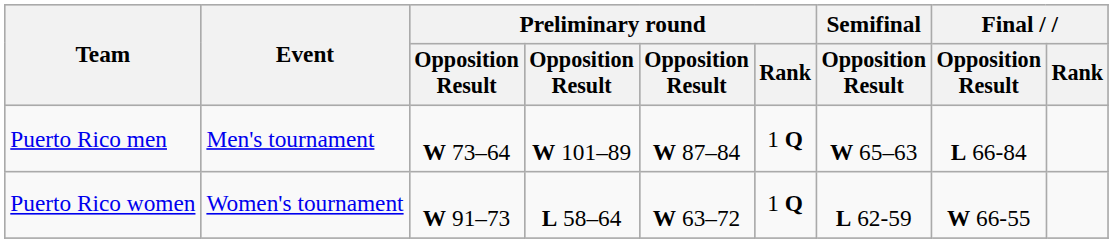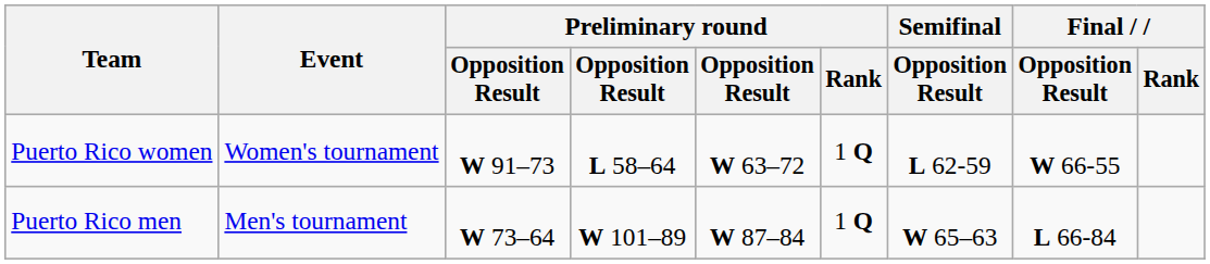 <table class=wikitable style=font-size:90%;text-align:center>
 <tr>
 <th rowspan=2>Team</th>
 <th rowspan=2>Event</th>
 <th colspan=4>Preliminary round</th>
 <th>Semifinal</th>
 <th colspan=2>Final /  / </th>
 </tr>
 <tr style=font-size:95%>
 <th>Opposition<br>Result</th>
 <th>Opposition<br>Result</th>
 <th>Opposition<br>Result</th>
 <th>Rank</th>
 <th>Opposition<br>Result</th>
 <th>Opposition<br>Result</th>
 <th>Rank</th>
 </tr>
 <tr>
+<td align=left><a href='#'>Puerto Rico women</a></td>
+<td align=left><a href='#'>Women's tournament</a></td>
+<td><br><strong>W</strong> 91–73</td>
+<td><br><strong>L</strong> 58–64</td>
+<td><br><strong>W</strong> 63–72</td>
+<td>1 <strong>Q</strong></td>
+<td><br><strong>L</strong> 62-59</td>
+<td><br><strong>W</strong> 66-55</td>
+<td></td>
+</tr>
+<tr>
 <td align=left><a href='#'>Puerto Rico men</a></td>
 <td align=left><a href='#'>Men's tournament</a></td>
 <td><br><strong>W</strong> 73–64</td>
 <td><br><strong>W</strong> 101–89</td>
 <td><br><strong>W</strong> 87–84</td>
 <td>1 <strong>Q</strong></td>
 <td><br><strong>W</strong> 65–63</td>
 <td><br><strong>L</strong> 66-84</td>
 <td></td>
 </tr>
-<tr>
-<td align=left><a href='#'>Puerto Rico women</a></td>
-<td align=left><a href='#'>Women's tournament</a></td>
-<td><br><strong>W</strong> 91–73</td>
-<td><br><strong>L</strong> 58–64</td>
-<td><br><strong>W</strong> 63–72</td>
-<td>1 <strong>Q</strong></td>
-<td><br><strong>L</strong> 62-59</td>
-<td><br><strong>W</strong> 66-55</td>
-<td></td>
-</tr>
 </table>
